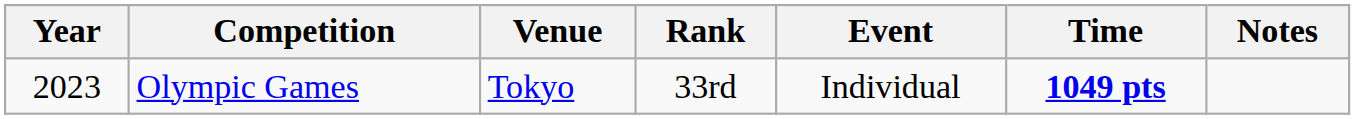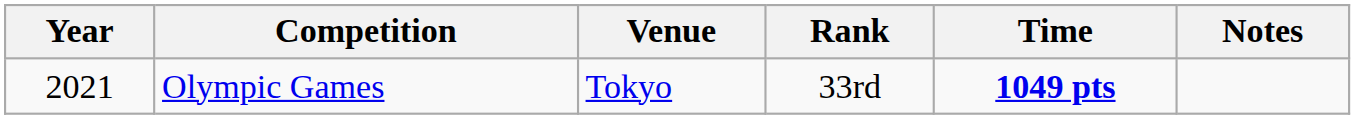 <table class="wikitable" width=50% style="font-size:100%; text-align:center;">
 <tr>
 <th>Year</th>
 <th>Competition</th>
 <th>Venue</th>
 <th>Rank</th>
-<th>Event</th>
 <th>Time</th>
 <th>Notes</th>
 </tr>
 <tr>
-<td rowspan=1>2023</td>
+<td rowspan=1>2021</td>
 <td rowspan=1 align=left><a href='#'>Olympic Games</a></td>
 <td rowspan=1 align=left> <a href='#'>Tokyo</a></td>
 <td>33rd</td>
-<td>Individual</td>
 <td><strong><a href='#'>1049 pts</a></strong></td>
 <td></td>
 </tr>
 </table>
